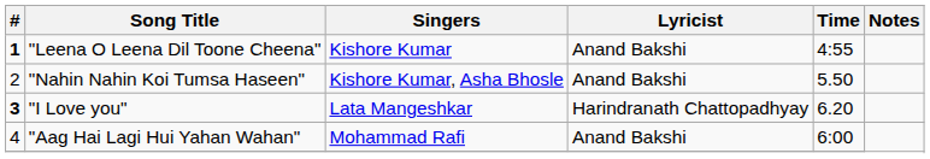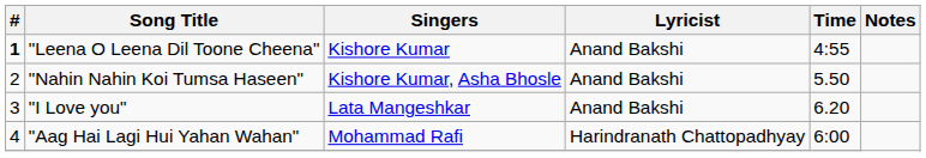 <table class="wikitable" style="font-size:95%;">
 <tr>
 <th>#</th>
 <th>Song Title</th>
 <th>Singers</th>
 <th>Lyricist</th>
 <th>Time</th>
 <th>Notes</th>
 </tr>
 <tr>
 <td><strong>1</strong></td>
 <td>"Leena O Leena Dil Toone Cheena"</td>
 <td><a href='#'>Kishore Kumar</a></td>
 <td>Anand Bakshi</td>
 <td>4:55</td>
 <td></td>
 </tr>
 <tr>
 <td>2</td>
 <td>"Nahin Nahin Koi Tumsa Haseen"</td>
 <td><a href='#'>Kishore Kumar</a>, <a href='#'>Asha Bhosle</a></td>
 <td>Anand Bakshi</td>
 <td>5.50</td>
 </tr>
 <tr>
-<td><strong>3</strong></td>
+<td>3</td>
 <td>"I Love you"</td>
 <td><a href='#'>Lata Mangeshkar</a></td>
-<td>Harindranath Chattopadhyay</td>
+<td>Anand Bakshi</td>
 <td>6.20</td>
 <td></td>
 </tr>
 <tr>
 <td>4</td>
 <td>"Aag Hai Lagi Hui Yahan Wahan"</td>
 <td><a href='#'>Mohammad Rafi</a></td>
-<td>Anand Bakshi</td>
+<td>Harindranath Chattopadhyay</td>
 <td>6:00</td>
 </tr>
 <tr>
 </tr>
 </table>
